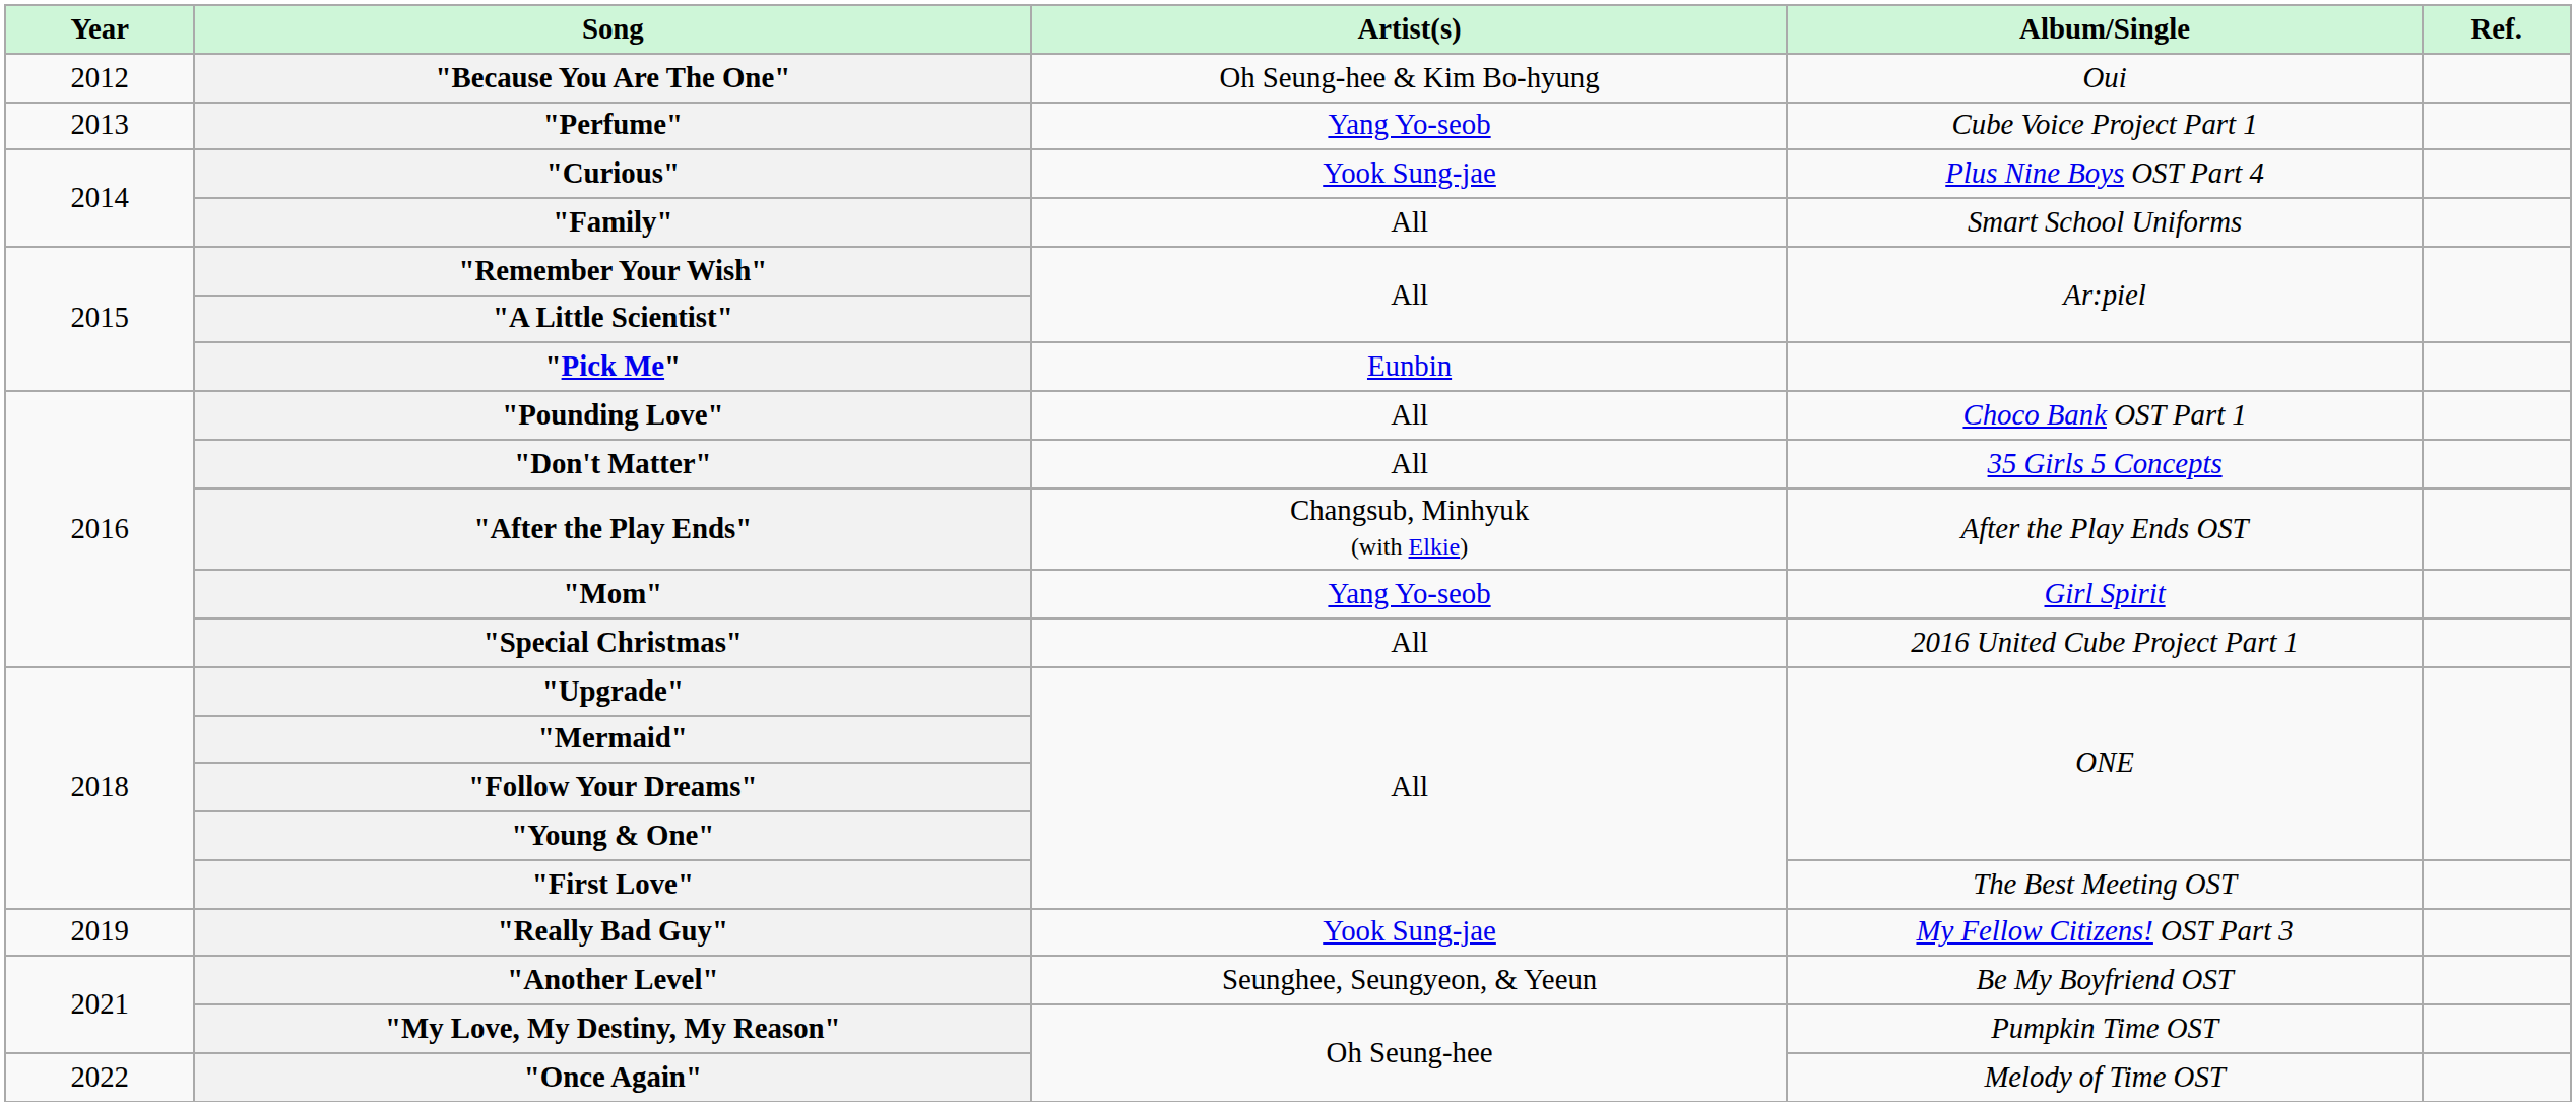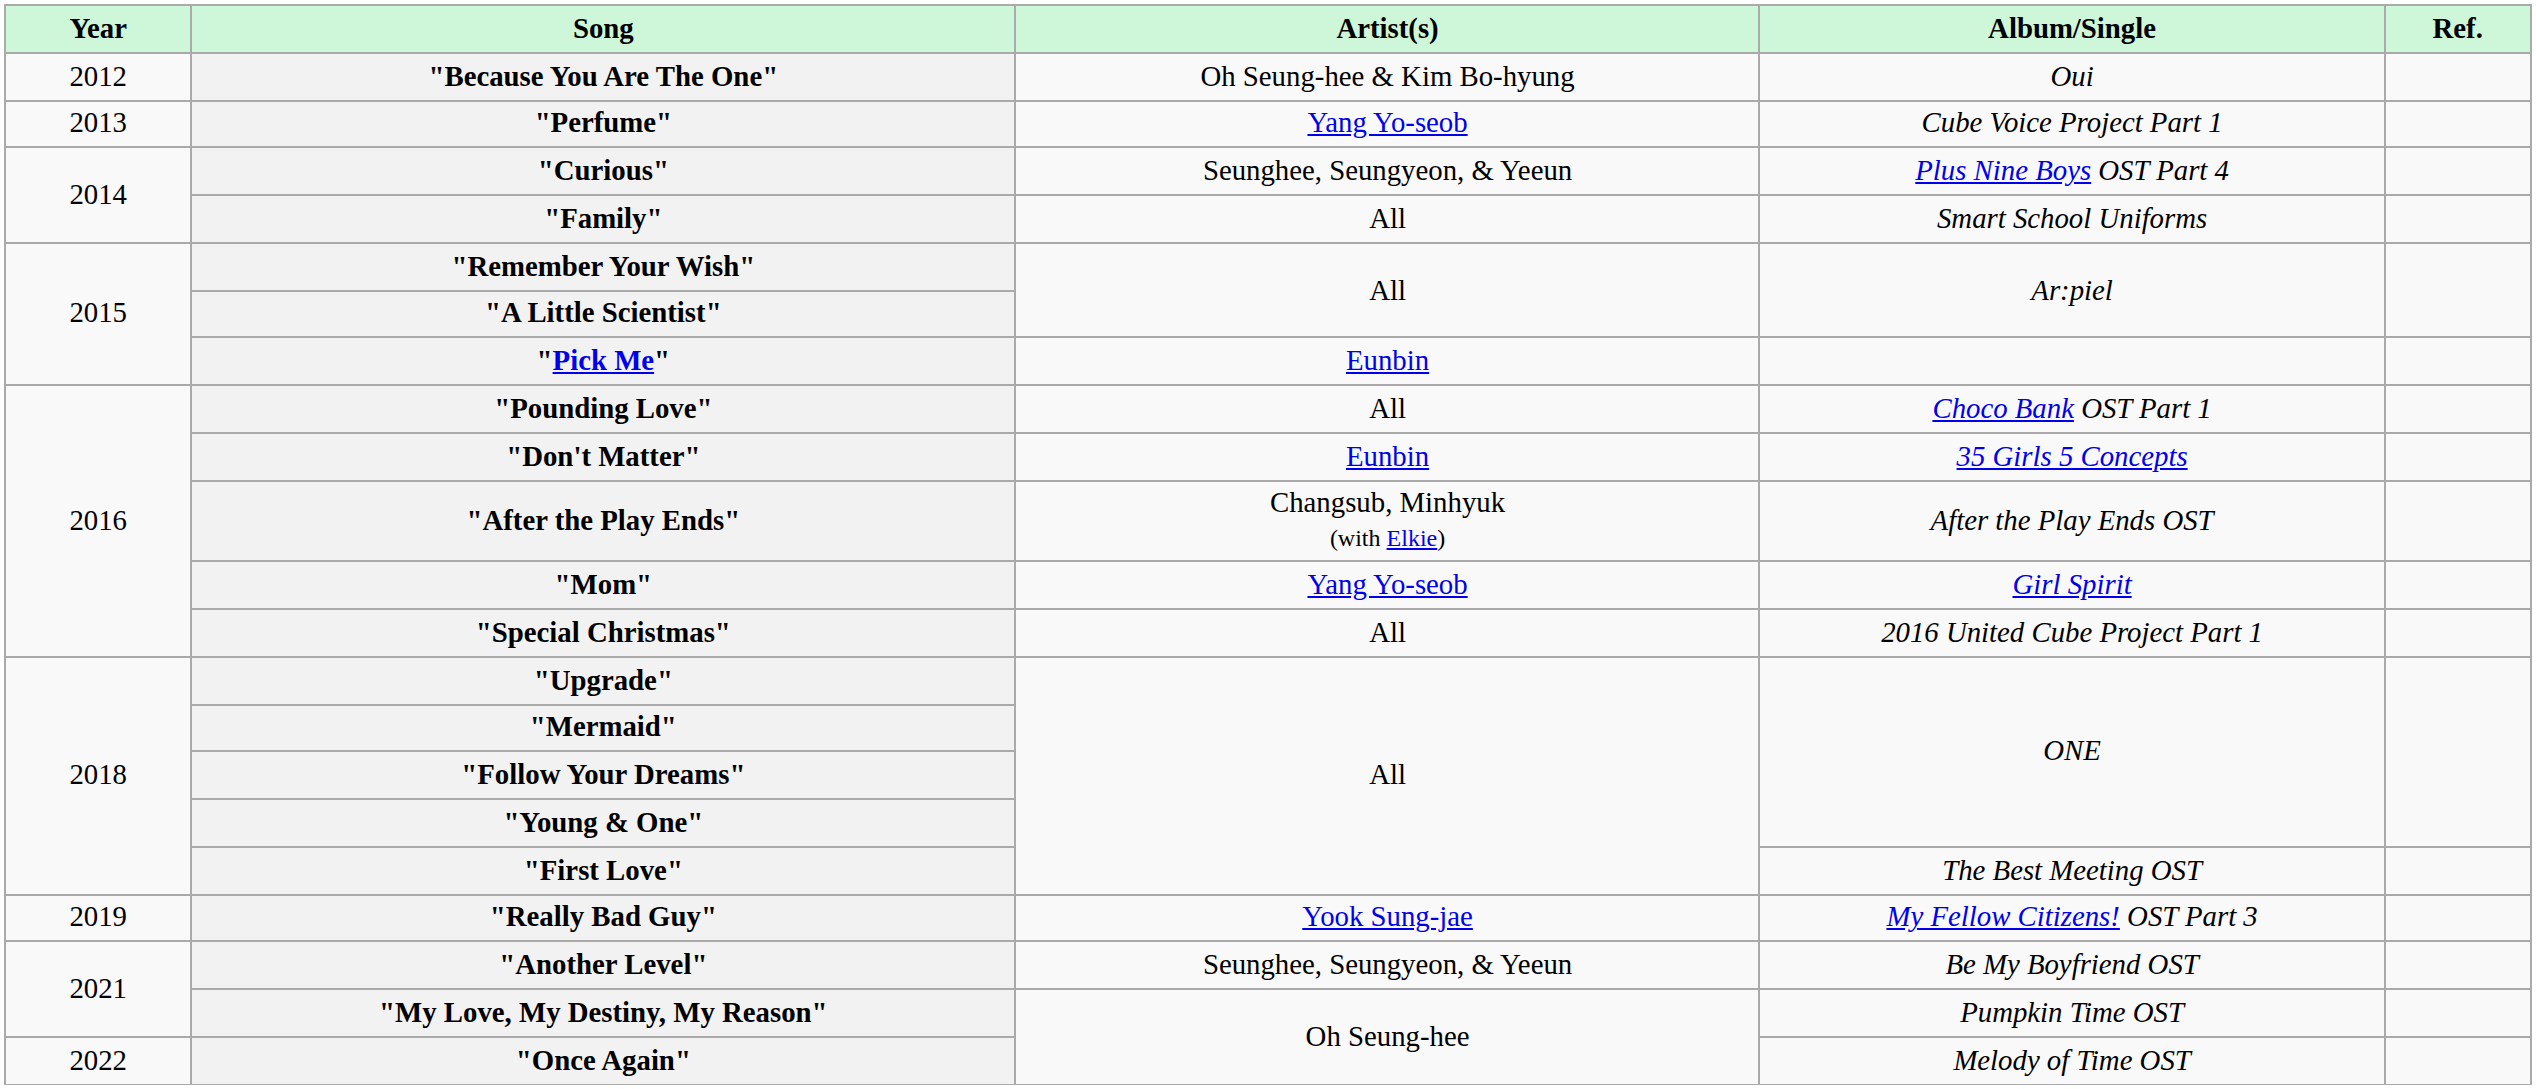 <table class="wikitable" style="margin:0.5em auto; clear:both; font-size:.9em; text-align:center; width:100%">
 <tr>
 <th style="width:40px; background:#CEF6D8;">Year</th>
 <th style="width:200px; background:#CEF6D8;">Song</th>
 <th style="width:180px; background:#CEF6D8;">Artist(s)</th>
 <th style="width:150px; background:#CEF6D8;">Album/Single</th>
 <th style="width:30px; background:#CEF6D8;">Ref.</th>
 </tr>
 <tr>
 <td>2012</td>
 <th scope="row">"Because You Are The One"</th>
 <td>Oh Seung-hee & Kim Bo-hyung</td>
 <td><em>Oui</em></td>
 <td></td>
 </tr>
 <tr>
 <td>2013</td>
 <th scope="row">"Perfume"</th>
 <td><a href='#'>Yang Yo-seob</a> <br></td>
 <td><em>Cube Voice Project Part 1</em></td>
 <td></td>
 </tr>
 <tr>
 <td rowspan="2">2014</td>
 <th scope="row">"Curious"</th>
-<td><a href='#'>Yook Sung-jae</a> <br></td>
+<td>Seunghee, Seungyeon, & Yeeun</td>
 <td><em><a href='#'>Plus Nine Boys</a> OST Part 4</em></td>
 <td></td>
 </tr>
 <tr>
 <th scope="row">"Family"</th>
 <td>All <br></td>
 <td><em>Smart School Uniforms</em></td>
 <td></td>
 </tr>
 <tr>
 <td rowspan="3">2015</td>
 <th scope="row">"Remember Your Wish" </th>
 <td rowspan="2">All</td>
 <td rowspan="2"><em>Ar:piel</em></td>
 <td rowspan="2"></td>
 </tr>
 <tr>
 <th scope="row">"A Little Scientist" </th>
 </tr>
 <tr>
 <th scope="row">"<a href='#'>Pick Me</a>"</th>
 <td><a href='#'>Eunbin</a></td>
 <td></td>
 <td></td>
 </tr>
 <tr>
 <td rowspan="5">2016</td>
 <th scope="row">"Pounding Love"</th>
 <td>All</td>
 <td><em><a href='#'>Choco Bank</a> OST Part 1</em></td>
 <td></td>
 </tr>
 <tr>
 <th scope="row">"Don't Matter" <br></th>
-<td>All <br></td>
+<td><a href='#'>Eunbin</a></td>
 <td><em><a href='#'>35 Girls 5 Concepts</a></em></td>
 <td></td>
 </tr>
 <tr>
 <th scope="row">"After the Play Ends" <br></th>
 <td>Changsub, Minhyuk <br> <small>(with <a href='#'>Elkie</a>)</small></td>
 <td><em>After the Play Ends OST</em></td>
 <td></td>
 </tr>
 <tr>
 <th scope="row">"Mom"</th>
 <td><a href='#'>Yang Yo-seob</a> <br></td>
 <td><em><a href='#'>Girl Spirit</a></em></td>
 <td></td>
 </tr>
 <tr>
 <th scope="row">"Special Christmas"</th>
 <td>All <br></td>
 <td><em>2016 United Cube Project Part 1</em></td>
 <td></td>
 </tr>
 <tr>
 <td rowspan="5">2018</td>
 <th scope="row">"Upgrade"</th>
 <td rowspan="5">All</td>
 <td rowspan="4"><em>ONE</em></td>
 <td rowspan="4"></td>
 </tr>
 <tr>
 <th scope="row">"Mermaid"</th>
 </tr>
 <tr>
 <th scope="row">"Follow Your Dreams" <br></th>
 </tr>
 <tr>
 <th scope="row">"Young & One"</th>
 </tr>
 <tr>
 <th scope="row">"First Love" </th>
 <td><em>The Best Meeting OST</em></td>
 <td></td>
 </tr>
 <tr>
 <td>2019</td>
 <th scope="row">"Really Bad Guy" </th>
 <td><a href='#'>Yook Sung-jae</a> <br></td>
 <td><em><a href='#'>My Fellow Citizens!</a> OST Part 3</em></td>
 <td></td>
 </tr>
 <tr>
 <td rowspan="2">2021</td>
 <th scope="row">"Another Level"</th>
 <td>Seunghee, Seungyeon, & Yeeun</td>
 <td><em>Be My Boyfriend OST</em></td>
 <td></td>
 </tr>
 <tr>
 <th scope="row">"My Love, My Destiny, My Reason"<br></th>
 <td rowspan="2">Oh Seung-hee</td>
 <td><em>Pumpkin Time OST</em></td>
 <td></td>
 </tr>
 <tr>
 <td>2022</td>
 <th scope="row">"Once Again"</th>
 <td><em>Melody of Time OST</em></td>
 <td></td>
 </tr>
 </table>
